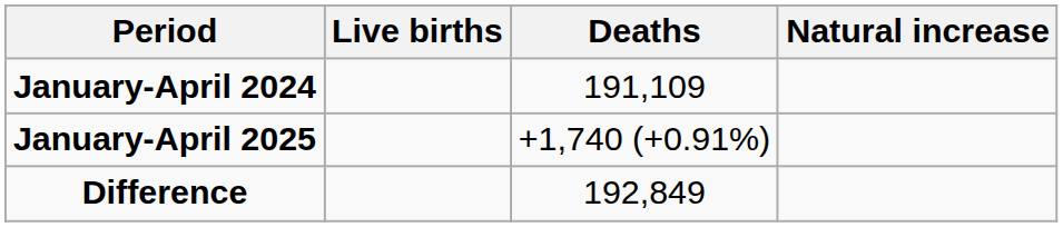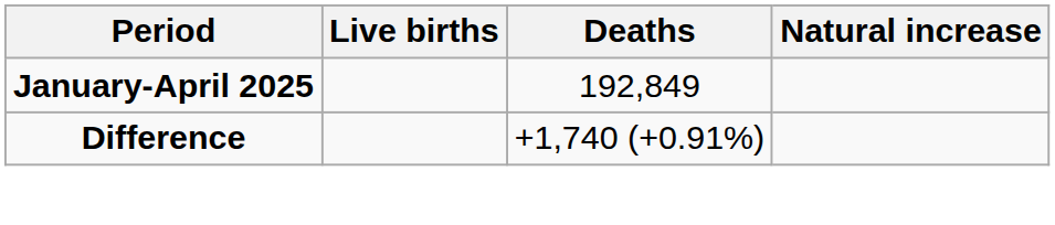 <table class="wikitable"  style="text-align:center;">
 <tr>
 <th>Period</th>
 <th>Live births</th>
 <th>Deaths</th>
 <th>Natural increase</th>
 </tr>
 <tr>
-<td><strong>January-April 2024</strong></td>
-<td></td>
-<td>191,109</td>
-<td></td>
-</tr>
-<tr>
 <td><strong>January-April 2025</strong></td>
 <td></td>
-<td> +1,740 (+0.91%)</td>
+<td>192,849</td>
 <td></td>
 </tr>
 <tr>
 <td><strong>Difference</strong></td>
 <td></td>
-<td>192,849</td>
+<td> +1,740 (+0.91%)</td>
 <td></td>
 </tr>
 </table>
